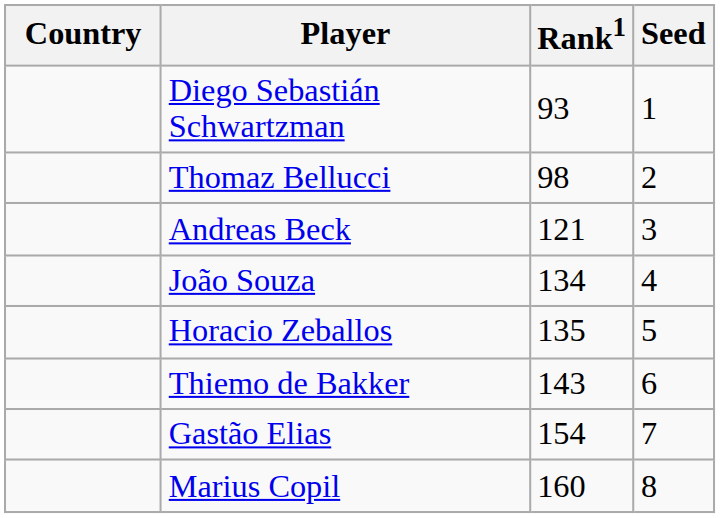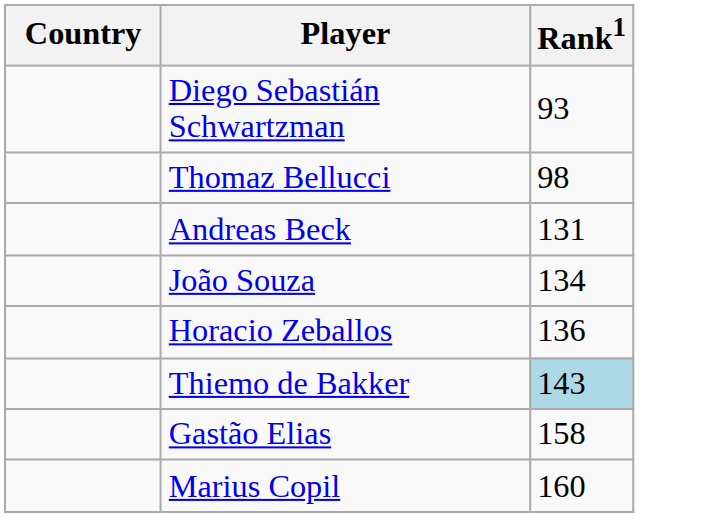 <table class="sortable wikitable">
 <tr>
 <th width="70">Country</th>
 <th width="175">Player</th>
 <th>Rank<sup>1</sup></th>
-<th>Seed</th>
 </tr>
 <tr>
 <td></td>
 <td><a href='#'>Diego Sebastián Schwartzman</a></td>
 <td>93</td>
-<td>1</td>
 </tr>
 <tr>
 <td></td>
 <td><a href='#'>Thomaz Bellucci</a></td>
 <td>98</td>
-<td>2</td>
 </tr>
 <tr>
 <td></td>
 <td><a href='#'>Andreas Beck</a></td>
-<td>121</td>
-<td>3</td>
+<td>131</td>
 </tr>
 <tr>
 <td></td>
 <td><a href='#'>João Souza</a></td>
 <td>134</td>
-<td>4</td>
 </tr>
 <tr>
 <td></td>
 <td><a href='#'>Horacio Zeballos</a></td>
-<td>135</td>
-<td>5</td>
+<td>136</td>
 </tr>
 <tr>
 <td></td>
 <td><a href='#'>Thiemo de Bakker</a></td>
-<td>143</td>
-<td>6</td>
+<td style="background: lightblue;">143</td>
 </tr>
 <tr>
 <td></td>
 <td><a href='#'>Gastão Elias</a></td>
-<td>154</td>
-<td>7</td>
+<td>158</td>
 </tr>
 <tr>
 <td></td>
 <td><a href='#'>Marius Copil</a></td>
 <td>160</td>
-<td>8</td>
 </tr>
 </table>
